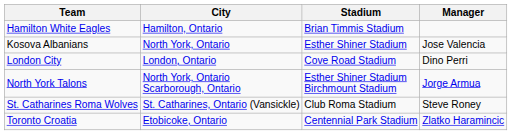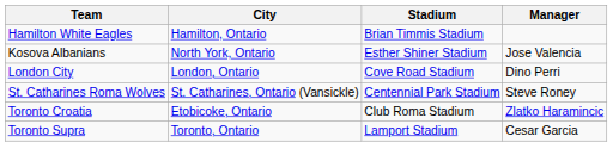 <table class="wikitable sortable">
 <tr>
 <th>Team</th>
 <th>City</th>
 <th>Stadium</th>
 <th>Manager</th>
 </tr>
 <tr>
 <td><a href='#'>Hamilton White Eagles</a></td>
 <td><a href='#'>Hamilton, Ontario</a></td>
 <td><a href='#'>Brian Timmis Stadium</a></td>
 <td></td>
 </tr>
 <tr>
 <td>Kosova Albanians</td>
 <td><a href='#'>North York, Ontario</a></td>
 <td><a href='#'>Esther Shiner Stadium</a></td>
 <td>Jose Valencia</td>
 </tr>
 <tr>
 <td><a href='#'>London City</a></td>
 <td><a href='#'>London, Ontario</a></td>
 <td><a href='#'>Cove Road Stadium</a></td>
 <td>Dino Perri</td>
 </tr>
 <tr>
-<td><a href='#'>North York Talons</a></td>
-<td><a href='#'>North York, Ontario</a><br><a href='#'>Scarborough, Ontario</a></td>
-<td><a href='#'>Esther Shiner Stadium</a><br><a href='#'>Birchmount Stadium</a></td>
-<td><a href='#'>Jorge Armua</a></td>
-</tr>
-<tr>
 <td><a href='#'>St. Catharines Roma Wolves</a></td>
 <td><a href='#'>St. Catharines, Ontario</a> (Vansickle)</td>
-<td>Club Roma Stadium</td>
+<td><a href='#'>Centennial Park Stadium</a></td>
 <td>Steve Roney</td>
 </tr>
 <tr>
 <td><a href='#'>Toronto Croatia</a></td>
 <td><a href='#'>Etobicoke, Ontario</a></td>
-<td><a href='#'>Centennial Park Stadium</a></td>
+<td>Club Roma Stadium</td>
 <td><a href='#'>Zlatko Haramincic</a></td>
 </tr>
+<tr>
+<td><a href='#'>Toronto Supra</a></td>
+<td><a href='#'>Toronto, Ontario</a></td>
+<td><a href='#'>Lamport Stadium</a></td>
+<td>Cesar Garcia</td>
+</tr>
 </table>
